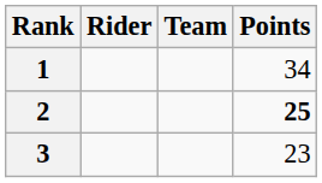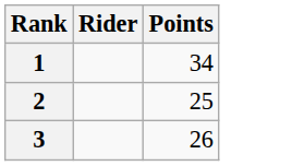 <table class="wikitable">
 <tr>
 <th scope="col">Rank</th>
 <th scope="col">Rider</th>
-<th scope="col">Team</th>
 <th scope="col">Points</th>
 </tr>
 <tr>
 <th scope="row">1</th>
-<td></td>
 <td></td>
 <td style="text-align:right;">34</td>
 </tr>
 <tr>
 <th scope="row">2</th>
 <td></td>
-<td></td>
-<td style="text-align:right;"><strong>25</strong></td>
+<td style="text-align:right;">25</td>
 </tr>
 <tr>
 <th scope="row">3</th>
 <td></td>
-<td></td>
-<td style="text-align:right;">23</td>
+<td style="text-align:right;">26</td>
 </tr>
 </table>
